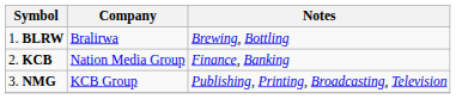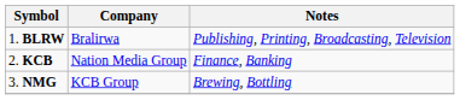 <table class="wikitable">
 <tr>
 <th>Symbol</th>
 <th>Company</th>
 <th>Notes</th>
 </tr>
 <tr>
 <td>1. <strong>BLRW</strong></td>
 <td><a href='#'>Bralirwa</a></td>
-<td><em><a href='#'>Brewing</a>, <a href='#'>Bottling</a></em></td>
+<td><em><a href='#'>Publishing</a>, <a href='#'>Printing</a>, <a href='#'>Broadcasting</a>, <a href='#'>Television</a></em></td>
 </tr>
 <tr>
 <td>2. <strong>KCB</strong></td>
 <td><a href='#'>Nation Media Group</a></td>
 <td><em><a href='#'>Finance</a>, <a href='#'>Banking</a></em></td>
 </tr>
 <tr>
 <td>3. <strong>NMG</strong></td>
 <td><a href='#'>KCB Group</a></td>
-<td><em><a href='#'>Publishing</a>, <a href='#'>Printing</a>, <a href='#'>Broadcasting</a>, <a href='#'>Television</a></em></td>
+<td><em><a href='#'>Brewing</a>, <a href='#'>Bottling</a></em></td>
 </tr>
 <tr>
 </tr>
 </table>
